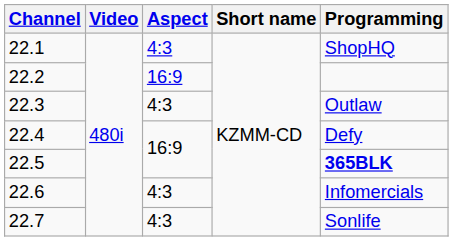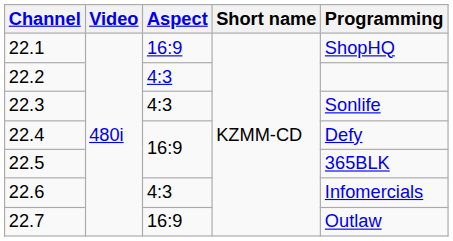 <table class="wikitable">
 <tr>
 <th><a href='#'>Channel</a></th>
 <th><a href='#'>Video</a></th>
 <th><a href='#'>Aspect</a></th>
 <th>Short name</th>
 <th>Programming</th>
 </tr>
 <tr>
 <td>22.1</td>
 <td rowspan=7><a href='#'>480i</a></td>
-<td><a href='#'>4:3</a></td>
+<td><a href='#'>16:9</a></td>
 <td rowspan=7>KZMM-CD</td>
 <td><a href='#'>ShopHQ</a></td>
 </tr>
 <tr>
 <td>22.2</td>
-<td><a href='#'>16:9</a></td>
+<td><a href='#'>4:3</a></td>
 <td></td>
 </tr>
 <tr>
 <td>22.3</td>
 <td>4:3</td>
-<td><a href='#'>Outlaw</a></td>
+<td><a href='#'>Sonlife</a></td>
 </tr>
 <tr>
 <td>22.4</td>
 <td rowspan="2">16:9</td>
 <td><a href='#'>Defy</a></td>
 </tr>
 <tr>
 <td>22.5</td>
-<td><strong><a href='#'>365BLK</a></strong></td>
+<td><a href='#'>365BLK</a></td>
 </tr>
 <tr>
 <td>22.6</td>
 <td>4:3</td>
 <td><a href='#'>Infomercials</a></td>
 </tr>
 <tr>
 <td>22.7</td>
-<td>4:3</td>
-<td><a href='#'>Sonlife</a></td>
+<td>16:9</td>
+<td><a href='#'>Outlaw</a></td>
 </tr>
 </table>
